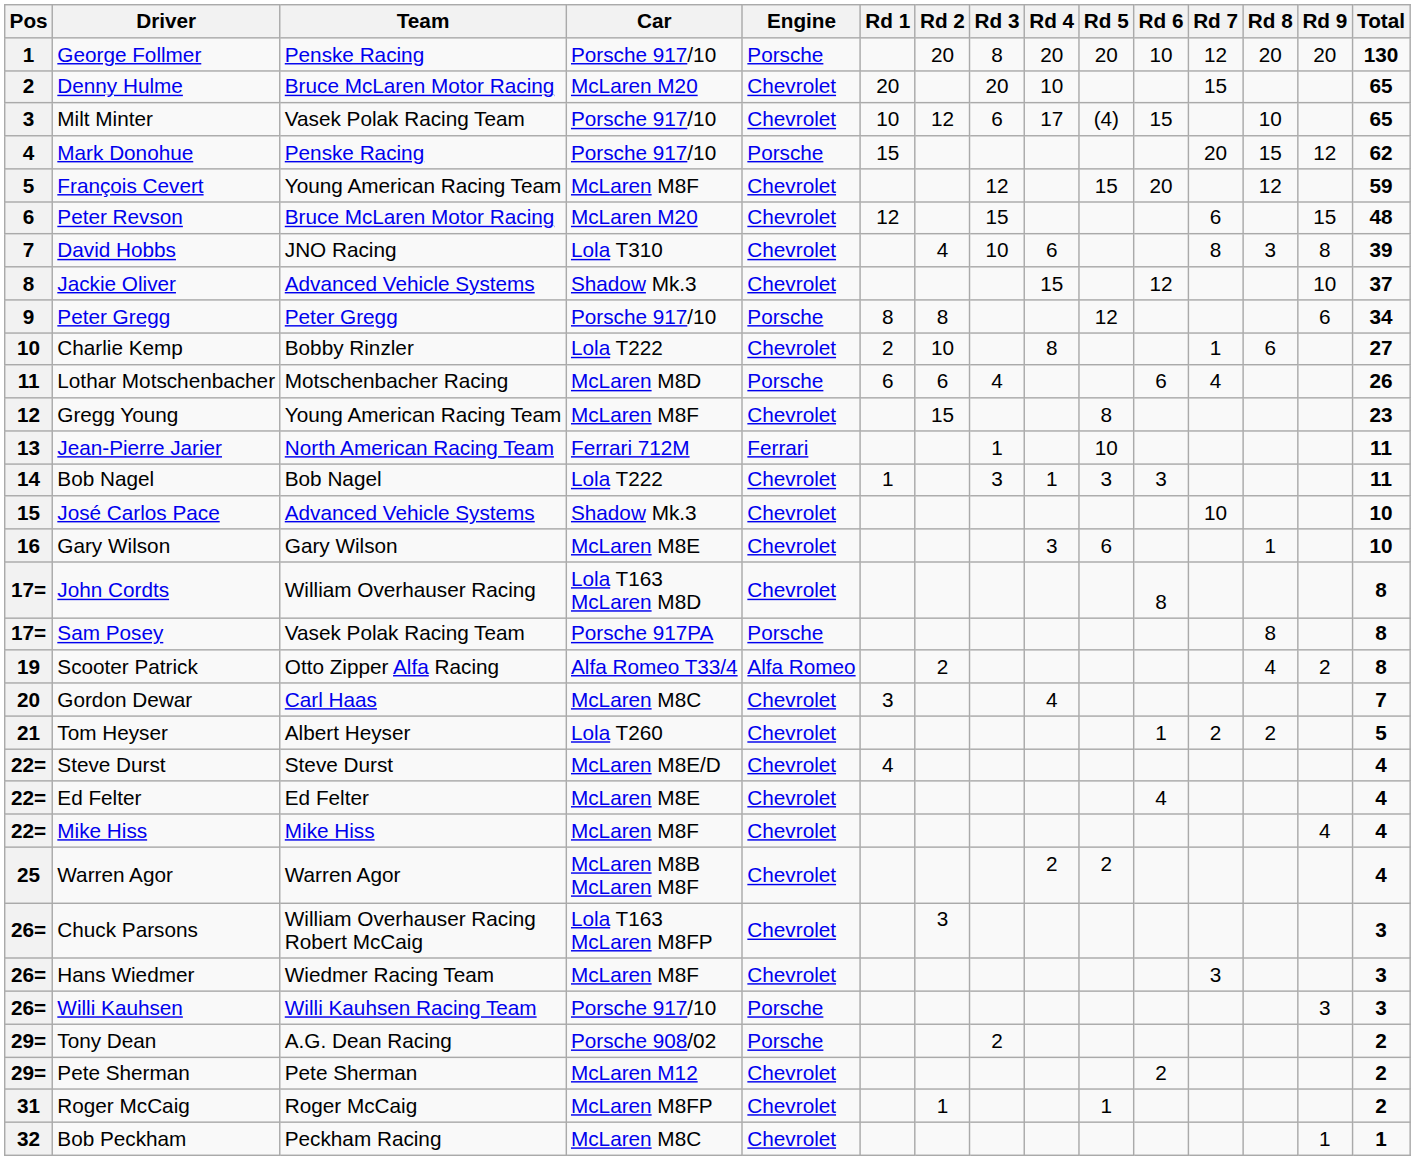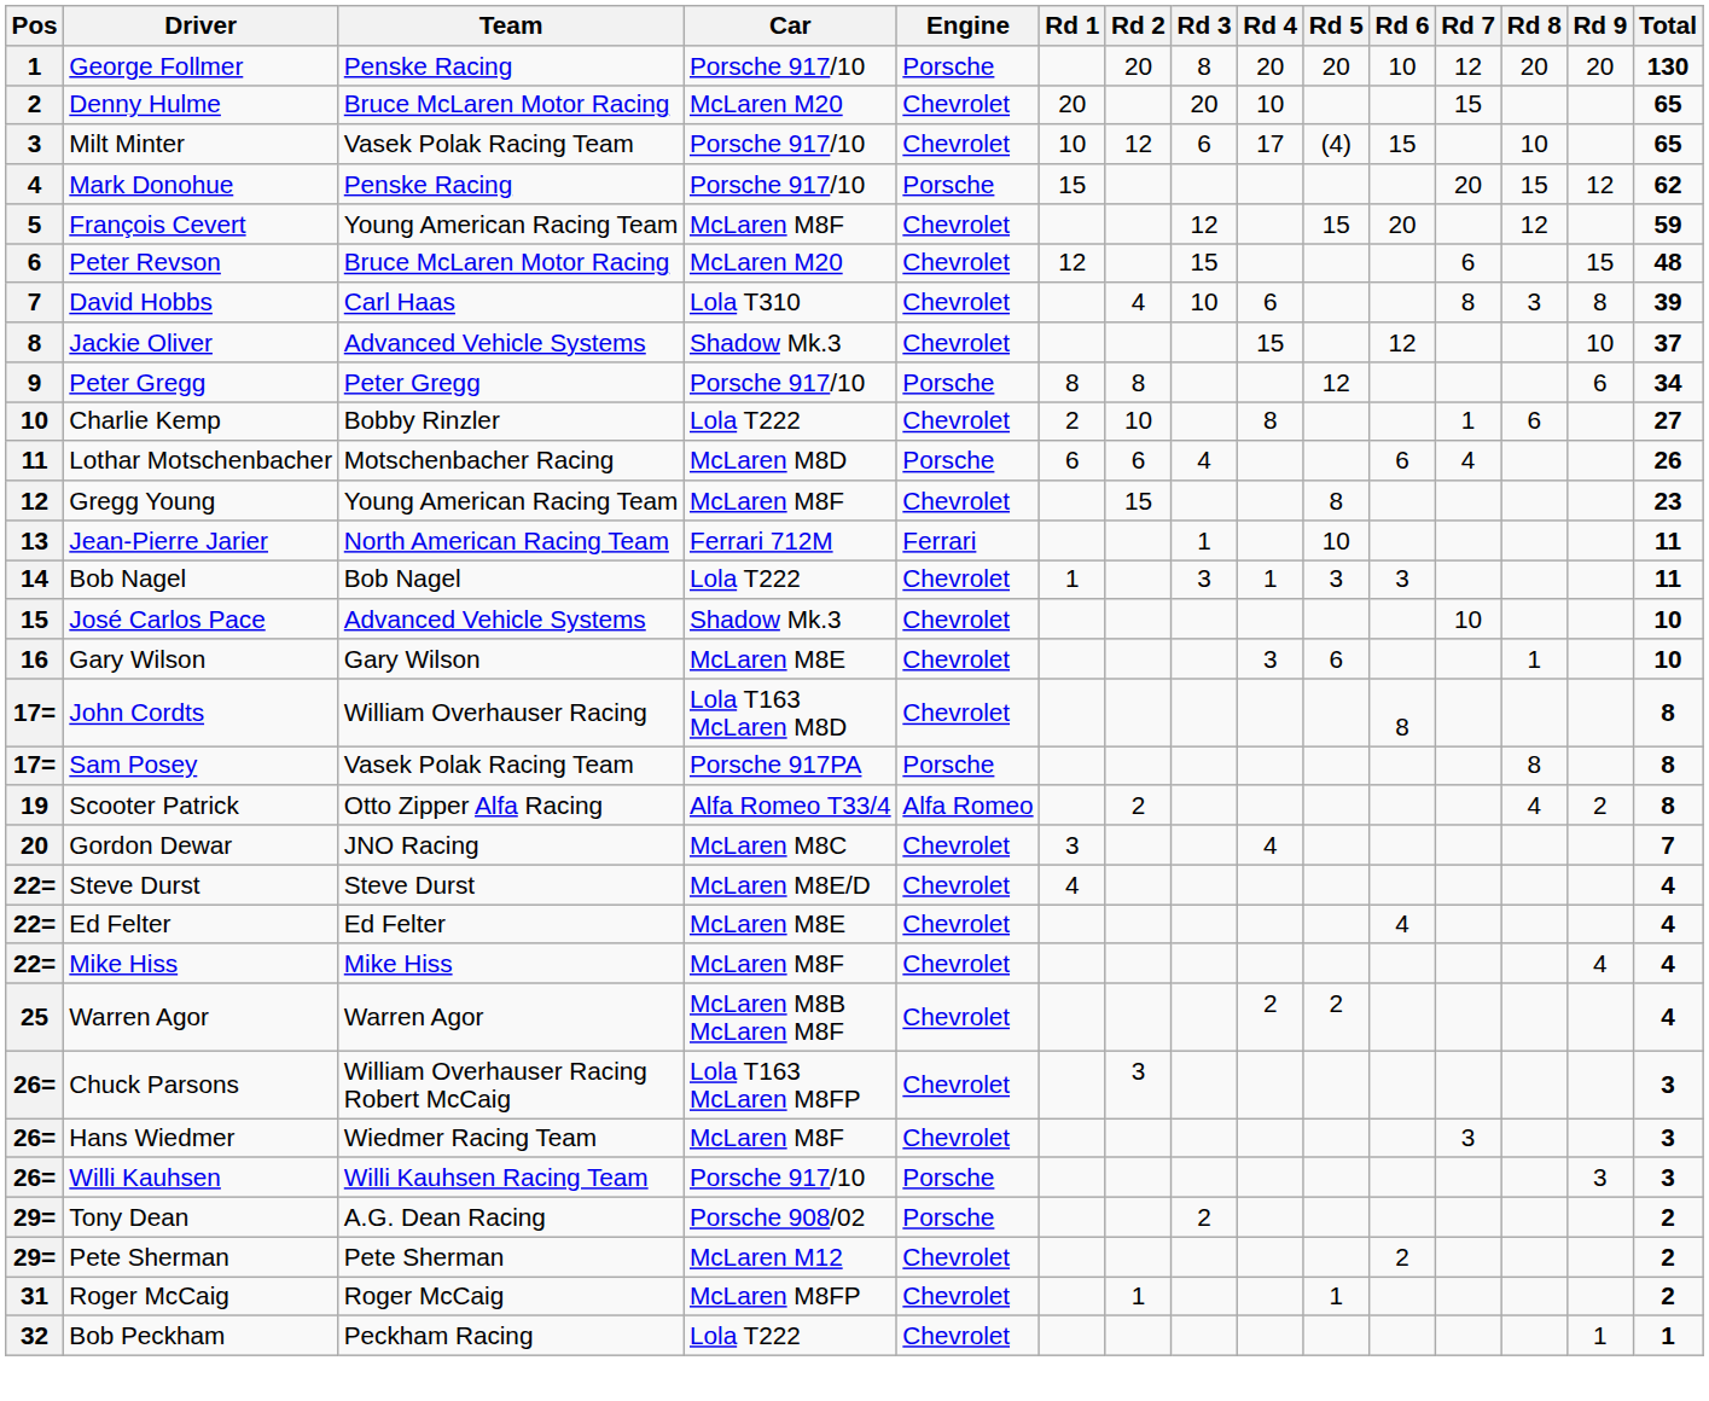 <table class="wikitable" style="font-size: 90%;">
 <tr>
 <th>Pos</th>
 <th>Driver</th>
 <th>Team</th>
 <th>Car</th>
 <th>Engine</th>
 <th>Rd 1</th>
 <th>Rd 2</th>
 <th>Rd 3</th>
 <th>Rd 4</th>
 <th>Rd 5</th>
 <th>Rd 6</th>
 <th>Rd 7</th>
 <th>Rd 8</th>
 <th>Rd 9</th>
 <th>Total</th>
 </tr>
 <tr>
 <th>1</th>
 <td> <a href='#'>George Follmer</a></td>
 <td> <a href='#'>Penske Racing</a></td>
 <td><a href='#'>Porsche 917</a>/10</td>
 <td><a href='#'>Porsche</a></td>
 <td></td>
 <td align="center">20</td>
 <td align="center">8</td>
 <td align="center">20</td>
 <td align="center">20</td>
 <td align="center">10</td>
 <td align="center">12</td>
 <td align="center">20</td>
 <td align="center">20</td>
 <td align="center"><strong>130</strong></td>
 </tr>
 <tr>
 <th>2</th>
 <td> <a href='#'>Denny Hulme</a></td>
 <td> <a href='#'>Bruce McLaren Motor Racing</a></td>
 <td><a href='#'>McLaren M20</a></td>
 <td><a href='#'>Chevrolet</a></td>
 <td align="center">20</td>
 <td></td>
 <td align="center">20</td>
 <td align="center">10</td>
 <td></td>
 <td></td>
 <td align="center">15</td>
 <td></td>
 <td></td>
 <td align="center"><strong>65</strong></td>
 </tr>
 <tr>
 <th>3</th>
 <td> Milt Minter</td>
 <td> Vasek Polak Racing Team</td>
 <td><a href='#'>Porsche 917</a>/10</td>
 <td><a href='#'>Chevrolet</a></td>
 <td align="center">10</td>
 <td align="center">12</td>
 <td align="center">6</td>
 <td align="center">17</td>
 <td align="center">(4)</td>
 <td align="center">15</td>
 <td></td>
 <td align="center">10</td>
 <td></td>
 <td align="center"><strong>65</strong></td>
 </tr>
 <tr>
 <th>4</th>
 <td> <a href='#'>Mark Donohue</a></td>
 <td> <a href='#'>Penske Racing</a></td>
 <td><a href='#'>Porsche 917</a>/10</td>
 <td><a href='#'>Porsche</a></td>
 <td align="center">15</td>
 <td></td>
 <td></td>
 <td></td>
 <td></td>
 <td></td>
 <td align="center">20</td>
 <td align="center">15</td>
 <td align="center">12</td>
 <td align="center"><strong>62</strong></td>
 </tr>
 <tr>
 <th>5</th>
 <td> <a href='#'>François Cevert</a></td>
 <td> Young American Racing Team</td>
 <td><a href='#'>McLaren</a> M8F</td>
 <td><a href='#'>Chevrolet</a></td>
 <td></td>
 <td></td>
 <td align="center">12</td>
 <td></td>
 <td align="center">15</td>
 <td align="center">20</td>
 <td></td>
 <td align="center">12</td>
 <td></td>
 <td align="center"><strong>59</strong></td>
 </tr>
 <tr>
 <th>6</th>
 <td> <a href='#'>Peter Revson</a></td>
 <td> <a href='#'>Bruce McLaren Motor Racing</a></td>
 <td><a href='#'>McLaren M20</a></td>
 <td><a href='#'>Chevrolet</a></td>
 <td align="center">12</td>
 <td></td>
 <td align="center">15</td>
 <td></td>
 <td></td>
 <td></td>
 <td align="center">6</td>
 <td></td>
 <td align="center">15</td>
 <td align="center"><strong>48</strong></td>
 </tr>
 <tr>
 <th>7</th>
 <td> <a href='#'>David Hobbs</a></td>
-<td> JNO Racing</td>
+<td> <a href='#'>Carl Haas</a></td>
 <td><a href='#'>Lola</a> T310</td>
 <td><a href='#'>Chevrolet</a></td>
 <td></td>
 <td align="center">4</td>
 <td align="center">10</td>
 <td align="center">6</td>
 <td></td>
 <td></td>
 <td align="center">8</td>
 <td align="center">3</td>
 <td align="center">8</td>
 <td align="center"><strong>39</strong></td>
 </tr>
 <tr>
 <th>8</th>
 <td> <a href='#'>Jackie Oliver</a></td>
 <td> <a href='#'>Advanced Vehicle Systems</a></td>
 <td><a href='#'>Shadow</a> Mk.3</td>
 <td><a href='#'>Chevrolet</a></td>
 <td></td>
 <td></td>
 <td></td>
 <td align="center">15</td>
 <td></td>
 <td align="center">12</td>
 <td></td>
 <td></td>
 <td align="center">10</td>
 <td align="center"><strong>37</strong></td>
 </tr>
 <tr>
 <th>9</th>
 <td> <a href='#'>Peter Gregg</a></td>
 <td> <a href='#'>Peter Gregg</a></td>
 <td><a href='#'>Porsche 917</a>/10</td>
 <td><a href='#'>Porsche</a></td>
 <td align="center">8</td>
 <td align="center">8</td>
 <td></td>
 <td></td>
 <td align="center">12</td>
 <td></td>
 <td></td>
 <td></td>
 <td align="center">6</td>
 <td align="center"><strong>34</strong></td>
 </tr>
 <tr>
 <th>10</th>
 <td> Charlie Kemp</td>
 <td> Bobby Rinzler</td>
 <td><a href='#'>Lola</a> T222</td>
 <td><a href='#'>Chevrolet</a></td>
 <td align="center">2</td>
 <td align="center">10</td>
 <td></td>
 <td align="center">8</td>
 <td></td>
 <td></td>
 <td align="center">1</td>
 <td align="center">6</td>
 <td></td>
 <td align="center"><strong>27</strong></td>
 </tr>
 <tr>
 <th>11</th>
 <td> Lothar Motschenbacher</td>
 <td> Motschenbacher Racing</td>
 <td><a href='#'>McLaren</a> M8D</td>
 <td><a href='#'>Porsche</a></td>
 <td align="center">6</td>
 <td align="center">6</td>
 <td align="center">4</td>
 <td></td>
 <td></td>
 <td align="center">6</td>
 <td align="center">4</td>
 <td></td>
 <td></td>
 <td align="center"><strong>26</strong></td>
 </tr>
 <tr>
 <th>12</th>
 <td> Gregg Young</td>
 <td> Young American Racing Team</td>
 <td><a href='#'>McLaren</a> M8F</td>
 <td><a href='#'>Chevrolet</a></td>
 <td></td>
 <td align="center">15</td>
 <td></td>
 <td></td>
 <td align="center">8</td>
 <td></td>
 <td></td>
 <td></td>
 <td></td>
 <td align="center"><strong>23</strong></td>
 </tr>
 <tr>
 <th>13</th>
 <td> <a href='#'>Jean-Pierre Jarier</a></td>
 <td> <a href='#'>North American Racing Team</a></td>
 <td><a href='#'>Ferrari 712M</a></td>
 <td><a href='#'>Ferrari</a></td>
 <td></td>
 <td></td>
 <td align="center">1</td>
 <td></td>
 <td align="center">10</td>
 <td></td>
 <td></td>
 <td></td>
 <td></td>
 <td align="center"><strong>11</strong></td>
 </tr>
 <tr>
 <th>14</th>
 <td> Bob Nagel</td>
 <td> Bob Nagel</td>
 <td><a href='#'>Lola</a> T222</td>
 <td><a href='#'>Chevrolet</a></td>
 <td align="center">1</td>
 <td></td>
 <td align="center">3</td>
 <td align="center">1</td>
 <td align="center">3</td>
 <td align="center">3</td>
 <td></td>
 <td></td>
 <td></td>
 <td align="center"><strong>11</strong></td>
 </tr>
 <tr>
 <th>15</th>
 <td> <a href='#'>José Carlos Pace</a></td>
 <td> <a href='#'>Advanced Vehicle Systems</a></td>
 <td><a href='#'>Shadow</a> Mk.3</td>
 <td><a href='#'>Chevrolet</a></td>
 <td></td>
 <td></td>
 <td></td>
 <td></td>
 <td></td>
 <td></td>
 <td align="center">10</td>
 <td></td>
 <td></td>
 <td align="center"><strong>10</strong></td>
 </tr>
 <tr>
 <th>16</th>
 <td> Gary Wilson</td>
 <td> Gary Wilson</td>
 <td><a href='#'>McLaren</a> M8E</td>
 <td><a href='#'>Chevrolet</a></td>
 <td></td>
 <td></td>
 <td></td>
 <td align="center">3</td>
 <td align="center">6</td>
 <td></td>
 <td></td>
 <td align="center">1</td>
 <td></td>
 <td align="center"><strong>10</strong></td>
 </tr>
 <tr>
 <th>17=</th>
 <td> <a href='#'>John Cordts</a></td>
 <td> William Overhauser Racing</td>
 <td><a href='#'>Lola</a> T163<br><a href='#'>McLaren</a> M8D</td>
 <td><a href='#'>Chevrolet</a></td>
 <td></td>
 <td></td>
 <td></td>
 <td></td>
 <td></td>
 <td align="center"> <br>8</td>
 <td></td>
 <td></td>
 <td></td>
 <td align="center"><strong>8</strong></td>
 </tr>
 <tr>
 <th>17=</th>
 <td> <a href='#'>Sam Posey</a></td>
 <td> Vasek Polak Racing Team</td>
 <td><a href='#'>Porsche 917PA</a></td>
 <td><a href='#'>Porsche</a></td>
 <td></td>
 <td></td>
 <td></td>
 <td></td>
 <td></td>
 <td></td>
 <td></td>
 <td align="center">8</td>
 <td></td>
 <td align="center"><strong>8</strong></td>
 </tr>
 <tr>
 <th>19</th>
 <td> Scooter Patrick</td>
 <td> Otto Zipper <a href='#'>Alfa</a> Racing</td>
 <td><a href='#'>Alfa Romeo T33/4</a></td>
 <td><a href='#'>Alfa Romeo</a></td>
 <td></td>
 <td align="center">2</td>
 <td></td>
 <td></td>
 <td></td>
 <td></td>
 <td></td>
 <td align="center">4</td>
 <td align="center">2</td>
 <td align="center"><strong>8</strong></td>
 </tr>
 <tr>
 <th>20</th>
 <td> Gordon Dewar</td>
-<td> <a href='#'>Carl Haas</a></td>
+<td> JNO Racing</td>
 <td><a href='#'>McLaren</a> M8C</td>
 <td><a href='#'>Chevrolet</a></td>
 <td align="center">3</td>
 <td></td>
 <td></td>
 <td align="center">4</td>
 <td></td>
 <td></td>
 <td></td>
 <td></td>
 <td></td>
 <td align="center"><strong>7</strong></td>
-</tr>
-<tr>
-<th>21</th>
-<td> Tom Heyser</td>
-<td> Albert Heyser</td>
-<td><a href='#'>Lola</a> T260</td>
-<td><a href='#'>Chevrolet</a></td>
-<td></td>
-<td></td>
-<td></td>
-<td></td>
-<td></td>
-<td align="center">1</td>
-<td align="center">2</td>
-<td align="center">2</td>
-<td></td>
-<td align="center"><strong>5</strong></td>
 </tr>
 <tr>
 <th>22=</th>
 <td> Steve Durst</td>
 <td> Steve Durst</td>
 <td><a href='#'>McLaren</a> M8E/D</td>
 <td><a href='#'>Chevrolet</a></td>
 <td align="center">4</td>
 <td></td>
 <td></td>
 <td></td>
 <td></td>
 <td></td>
 <td></td>
 <td></td>
 <td></td>
 <td align="center"><strong>4</strong></td>
 </tr>
 <tr>
 <th>22=</th>
 <td> Ed Felter</td>
 <td> Ed Felter</td>
 <td><a href='#'>McLaren</a> M8E</td>
 <td><a href='#'>Chevrolet</a></td>
 <td></td>
 <td></td>
 <td></td>
 <td></td>
 <td></td>
 <td align="center">4</td>
 <td></td>
 <td></td>
 <td></td>
 <td align="center"><strong>4</strong></td>
 </tr>
 <tr>
 <th>22=</th>
 <td> <a href='#'>Mike Hiss</a></td>
 <td> <a href='#'>Mike Hiss</a></td>
 <td><a href='#'>McLaren</a> M8F</td>
 <td><a href='#'>Chevrolet</a></td>
 <td></td>
 <td></td>
 <td></td>
 <td></td>
 <td></td>
 <td></td>
 <td></td>
 <td></td>
 <td align="center">4</td>
 <td align="center"><strong>4</strong></td>
 </tr>
 <tr>
 <th>25</th>
 <td> Warren Agor</td>
 <td> Warren Agor</td>
 <td><a href='#'>McLaren</a> M8B<br><a href='#'>McLaren</a> M8F</td>
 <td><a href='#'>Chevrolet</a></td>
 <td></td>
 <td></td>
 <td></td>
 <td align="center">2<br> </td>
 <td align="center">2<br> </td>
 <td></td>
 <td></td>
 <td></td>
 <td></td>
 <td align="center"><strong>4</strong></td>
 </tr>
 <tr>
 <th>26=</th>
 <td> Chuck Parsons</td>
 <td> William Overhauser Racing<br> Robert McCaig</td>
 <td><a href='#'>Lola</a> T163<br><a href='#'>McLaren</a> M8FP</td>
 <td><a href='#'>Chevrolet</a></td>
 <td></td>
 <td align="center">3<br> </td>
 <td></td>
 <td></td>
 <td></td>
 <td></td>
 <td></td>
 <td></td>
 <td></td>
 <td align="center"><strong>3</strong></td>
 </tr>
 <tr>
 <th>26=</th>
 <td> Hans Wiedmer</td>
 <td> Wiedmer Racing Team</td>
 <td><a href='#'>McLaren</a> M8F</td>
 <td><a href='#'>Chevrolet</a></td>
 <td></td>
 <td></td>
 <td></td>
 <td></td>
 <td></td>
 <td></td>
 <td align="center">3</td>
 <td></td>
 <td></td>
 <td align="center"><strong>3</strong></td>
 </tr>
 <tr>
 <th>26=</th>
 <td> <a href='#'>Willi Kauhsen</a></td>
 <td> <a href='#'>Willi Kauhsen Racing Team</a></td>
 <td><a href='#'>Porsche 917</a>/10</td>
 <td><a href='#'>Porsche</a></td>
 <td></td>
 <td></td>
 <td></td>
 <td></td>
 <td></td>
 <td></td>
 <td></td>
 <td></td>
 <td align="center">3</td>
 <td align="center"><strong>3</strong></td>
 </tr>
 <tr>
 <th>29=</th>
 <td> Tony Dean</td>
 <td> A.G. Dean Racing</td>
 <td><a href='#'>Porsche 908</a>/02</td>
 <td><a href='#'>Porsche</a></td>
 <td></td>
 <td></td>
 <td align="center">2</td>
 <td></td>
 <td></td>
 <td></td>
 <td></td>
 <td></td>
 <td></td>
 <td align="center"><strong>2</strong></td>
 </tr>
 <tr>
 <th>29=</th>
 <td> Pete Sherman</td>
 <td> Pete Sherman</td>
 <td><a href='#'>McLaren M12</a></td>
 <td><a href='#'>Chevrolet</a></td>
 <td></td>
 <td></td>
 <td></td>
 <td></td>
 <td></td>
 <td align="center">2</td>
 <td></td>
 <td></td>
 <td></td>
 <td align="center"><strong>2</strong></td>
 </tr>
 <tr>
 <th>31</th>
 <td> Roger McCaig</td>
 <td> Roger McCaig</td>
 <td><a href='#'>McLaren</a> M8FP</td>
 <td><a href='#'>Chevrolet</a></td>
 <td></td>
 <td align="center">1</td>
 <td></td>
 <td></td>
 <td align="center">1</td>
 <td></td>
 <td></td>
 <td></td>
 <td></td>
 <td align="center"><strong>2</strong></td>
 </tr>
 <tr>
 <th>32</th>
 <td> Bob Peckham</td>
 <td> Peckham Racing</td>
-<td><a href='#'>McLaren</a> M8C</td>
+<td><a href='#'>Lola</a> T222</td>
 <td><a href='#'>Chevrolet</a></td>
 <td></td>
 <td></td>
 <td></td>
 <td></td>
 <td></td>
 <td></td>
 <td></td>
 <td></td>
 <td align="center">1</td>
 <td align="center"><strong>1</strong></td>
 </tr>
 </table>
